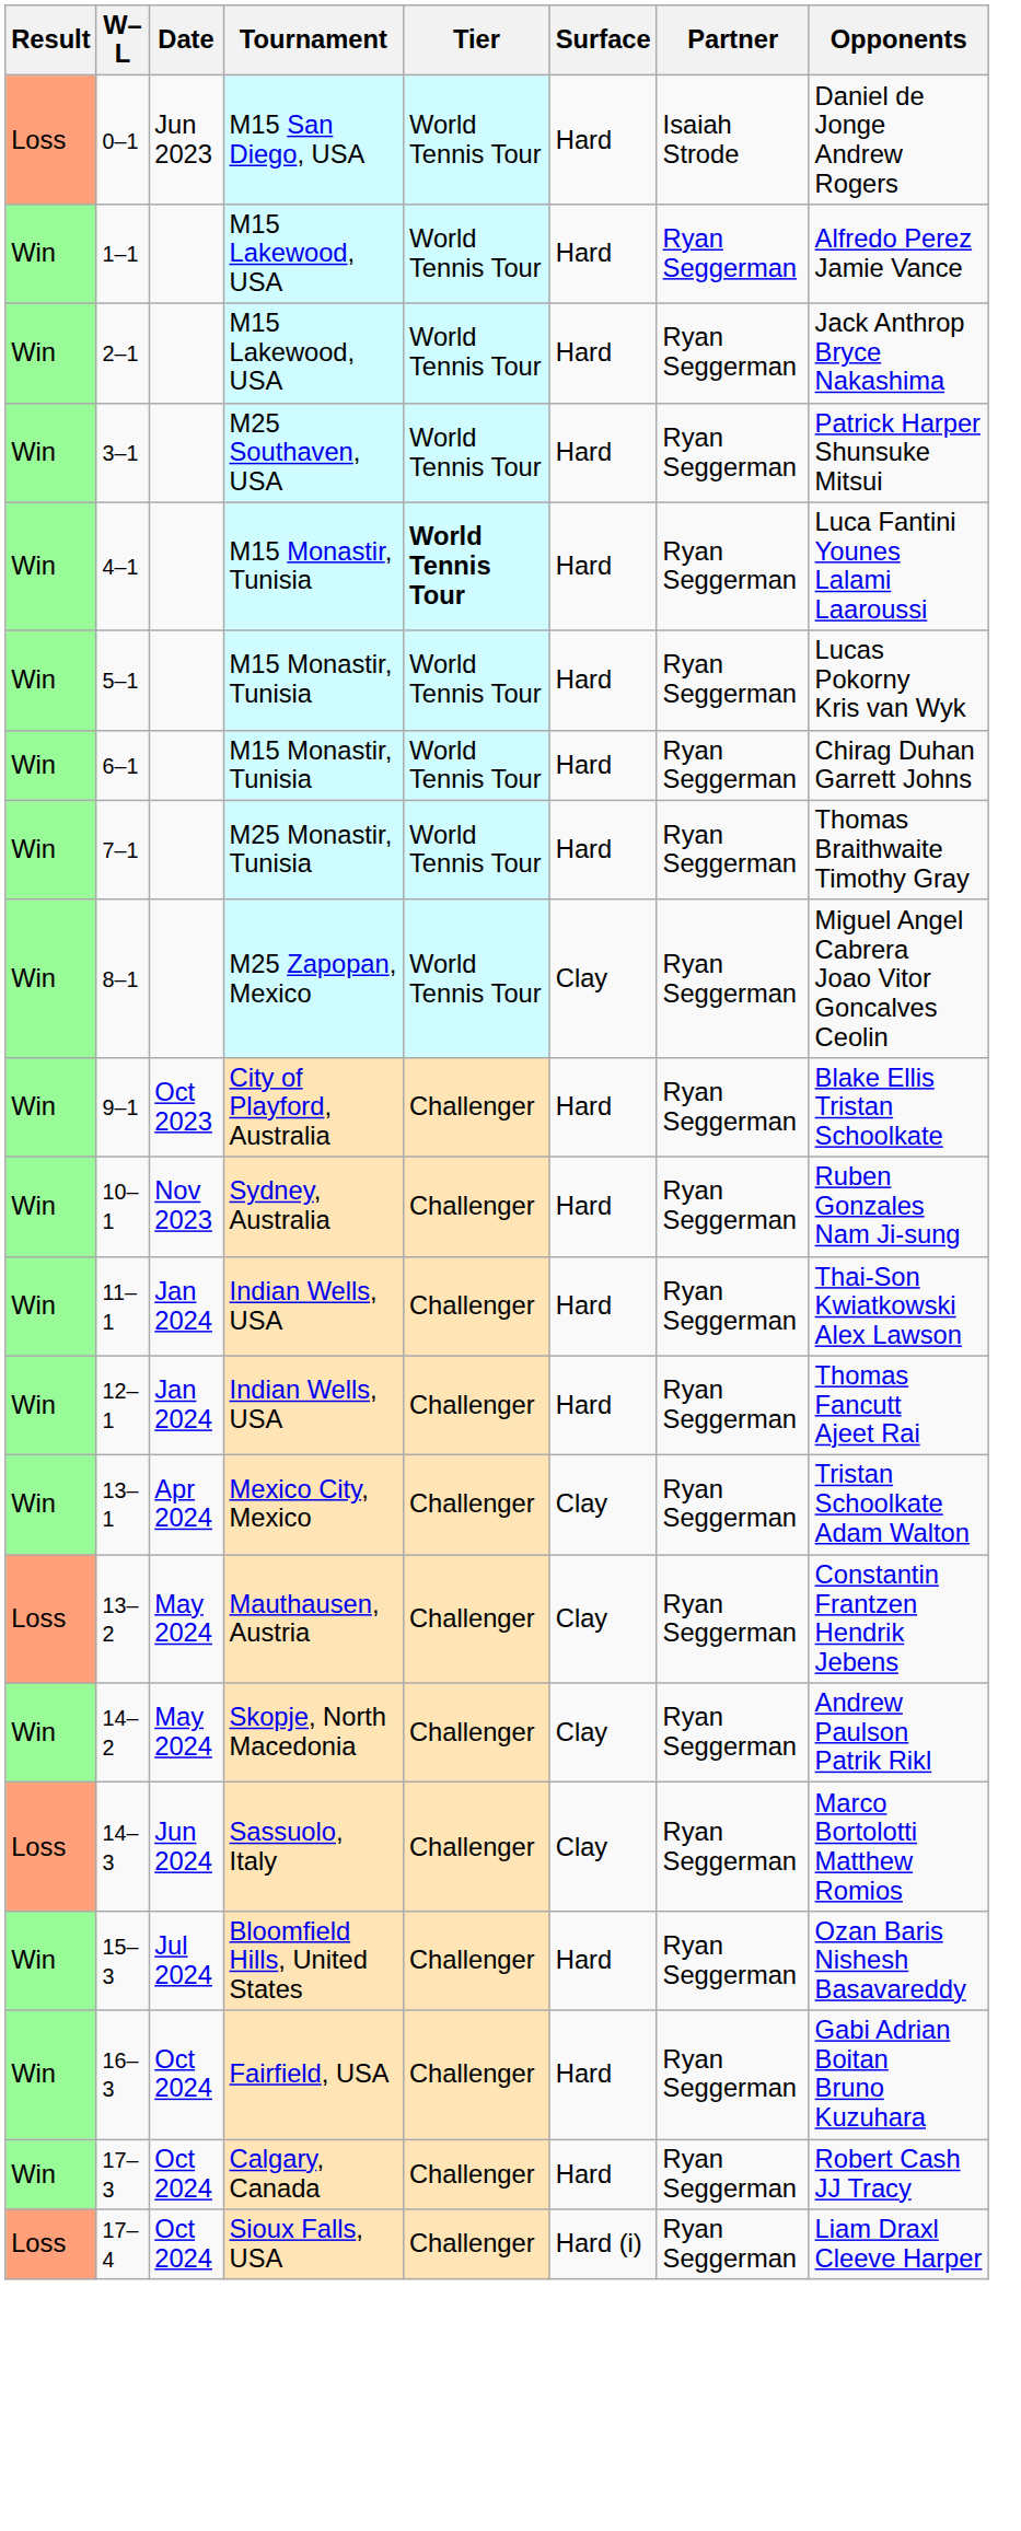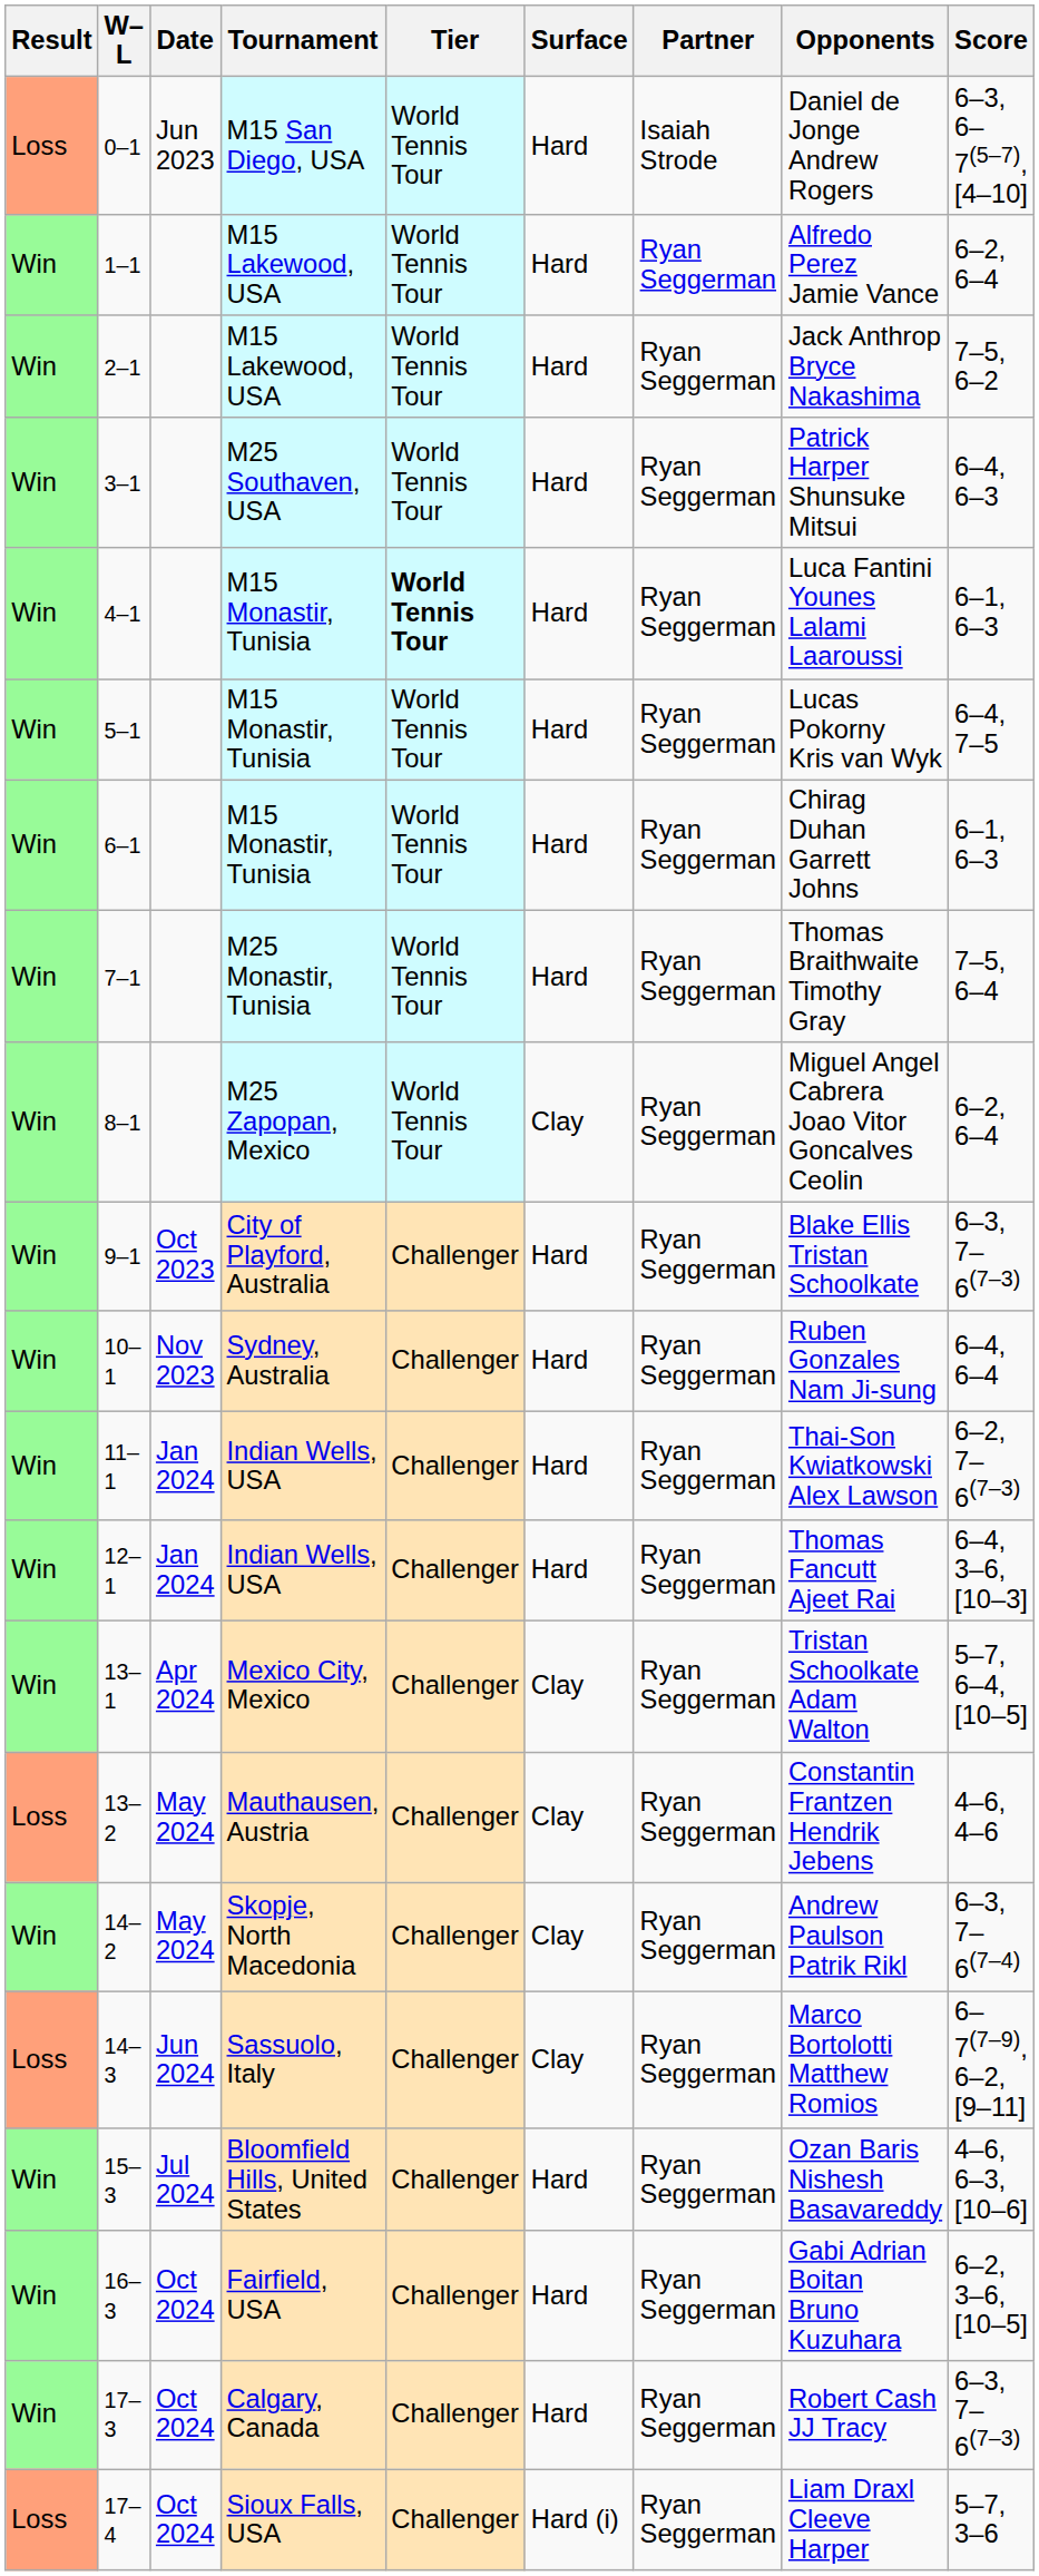 <table class="sortable wikitable nowrap">
 <tr>
 <th>Result</th>
 <th class="unsortable">W–L</th>
 <th>Date</th>
 <th>Tournament</th>
 <th>Tier</th>
 <th>Surface</th>
 <th>Partner</th>
 <th>Opponents</th>
+<th class="unsortable">Score</th>
 </tr>
 <tr>
 <td bgcolor="FFA07A">Loss</td>
 <td><small>0–1</small></td>
 <td>Jun 2023</td>
 <td style="background:#cffcff;">M15 <a href='#'>San Diego</a>, USA</td>
 <td style="background:#cffcff;">World Tennis Tour</td>
 <td>Hard</td>
 <td> Isaiah Strode</td>
 <td> Daniel de Jonge<br> Andrew Rogers</td>
+<td>6–3, 6–7<sup>(5–7)</sup>, [4–10]</td>
 </tr>
 <tr>
 <td bgcolor="98FB98">Win</td>
 <td><small>1–1</small></td>
 <td></td>
 <td style="background:#cffcff;">M15 <a href='#'>Lakewood</a>, USA</td>
 <td style="background:#cffcff;">World Tennis Tour</td>
 <td>Hard</td>
 <td> <a href='#'>Ryan Seggerman</a></td>
 <td> <a href='#'>Alfredo Perez</a><br> Jamie Vance</td>
+<td>6–2, 6–4</td>
 </tr>
 <tr>
 <td bgcolor="98FB98">Win</td>
 <td><small>2–1</small></td>
 <td></td>
 <td style="background:#cffcff;">M15 Lakewood, USA</td>
 <td style="background:#cffcff;">World Tennis Tour</td>
 <td>Hard</td>
 <td> Ryan Seggerman</td>
 <td> Jack Anthrop<br> <a href='#'>Bryce Nakashima</a></td>
+<td>7–5, 6–2</td>
 </tr>
 <tr>
 <td bgcolor="98FB98">Win</td>
 <td><small>3–1</small></td>
 <td></td>
 <td style="background:#cffcff;">M25 <a href='#'>Southaven</a>, USA</td>
 <td style="background:#cffcff;">World Tennis Tour</td>
 <td>Hard</td>
 <td> Ryan Seggerman</td>
 <td> <a href='#'>Patrick Harper</a><br> Shunsuke Mitsui</td>
+<td>6–4, 6–3</td>
 </tr>
 <tr>
 <td bgcolor="98FB98">Win</td>
 <td><small>4–1</small></td>
 <td></td>
 <td style="background:#cffcff;">M15 <a href='#'>Monastir</a>, Tunisia</td>
 <td style="background:#cffcff;"><strong>World Tennis Tour</strong></td>
 <td>Hard</td>
 <td> Ryan Seggerman</td>
 <td> Luca Fantini<br> <a href='#'>Younes Lalami Laaroussi</a></td>
+<td>6–1, 6–3</td>
 </tr>
 <tr>
 <td bgcolor="98FB98">Win</td>
 <td><small>5–1</small></td>
 <td></td>
 <td style="background:#cffcff;">M15 Monastir, Tunisia</td>
 <td style="background:#cffcff;">World Tennis Tour</td>
 <td>Hard</td>
 <td> Ryan Seggerman</td>
 <td> Lucas Pokorny<br> Kris van Wyk</td>
+<td>6–4, 7–5</td>
 </tr>
 <tr>
 <td bgcolor="98FB98">Win</td>
 <td><small>6–1</small></td>
 <td></td>
 <td style="background:#cffcff;">M15 Monastir, Tunisia</td>
 <td style="background:#cffcff;">World Tennis Tour</td>
 <td>Hard</td>
 <td> Ryan Seggerman</td>
 <td> Chirag Duhan<br> Garrett Johns</td>
+<td>6–1, 6–3</td>
 </tr>
 <tr>
 <td bgcolor="98FB98">Win</td>
 <td><small>7–1</small></td>
 <td></td>
 <td style="background:#cffcff;">M25 Monastir, Tunisia</td>
 <td style="background:#cffcff;">World Tennis Tour</td>
 <td>Hard</td>
 <td> Ryan Seggerman</td>
 <td> Thomas Braithwaite<br> Timothy Gray</td>
+<td>7–5, 6–4</td>
 </tr>
 <tr>
 <td bgcolor="98FB98">Win</td>
 <td><small>8–1</small></td>
 <td></td>
 <td style="background:#cffcff;">M25 <a href='#'>Zapopan</a>, Mexico</td>
 <td style="background:#cffcff;">World Tennis Tour</td>
 <td>Clay</td>
 <td> Ryan Seggerman</td>
 <td> Miguel Angel Cabrera<br> Joao Vitor Goncalves Ceolin</td>
+<td>6–2, 6–4</td>
 </tr>
 <tr>
 <td bgcolor="98FB98">Win</td>
 <td><small>9–1</small></td>
 <td><a href='#'>Oct 2023</a></td>
 <td style="background:moccasin;"><a href='#'>City of Playford</a>, Australia</td>
 <td style="background:moccasin;">Challenger</td>
 <td>Hard</td>
 <td> Ryan Seggerman</td>
 <td> <a href='#'>Blake Ellis</a><br> <a href='#'>Tristan Schoolkate</a></td>
+<td>6–3, 7–6<sup>(7–3)</sup></td>
 </tr>
 <tr>
 <td bgcolor="98FB98">Win</td>
 <td><small>10–1</small></td>
 <td><a href='#'>Nov 2023</a></td>
 <td style="background:moccasin;"><a href='#'>Sydney</a>, Australia</td>
 <td style="background:moccasin;">Challenger</td>
 <td>Hard</td>
 <td> Ryan Seggerman</td>
 <td> <a href='#'>Ruben Gonzales</a><br> <a href='#'>Nam Ji-sung</a></td>
+<td>6–4, 6–4</td>
 </tr>
 <tr>
 <td bgcolor="98FB98">Win</td>
 <td><small>11–1</small></td>
 <td><a href='#'>Jan 2024</a></td>
 <td style="background:moccasin;"><a href='#'>Indian Wells</a>, USA</td>
 <td style="background:moccasin;">Challenger</td>
 <td>Hard</td>
 <td> Ryan Seggerman</td>
 <td> <a href='#'>Thai-Son Kwiatkowski</a><br> <a href='#'>Alex Lawson</a></td>
+<td>6–2, 7–6<sup>(7–3)</sup></td>
 </tr>
 <tr>
 <td bgcolor="98FB98">Win</td>
 <td><small>12–1</small></td>
 <td><a href='#'>Jan 2024</a></td>
 <td style="background:moccasin;"><a href='#'>Indian Wells</a>, USA</td>
 <td style="background:moccasin;">Challenger</td>
 <td>Hard</td>
 <td> Ryan Seggerman</td>
 <td> <a href='#'>Thomas Fancutt</a><br> <a href='#'>Ajeet Rai</a></td>
+<td>6–4, 3–6, [10–3]</td>
 </tr>
 <tr>
 <td bgcolor="98FB98">Win</td>
 <td><small>13–1</small></td>
 <td><a href='#'>Apr 2024</a></td>
 <td style="background:moccasin;"><a href='#'>Mexico City</a>, Mexico</td>
 <td style="background:moccasin;">Challenger</td>
 <td>Clay</td>
 <td> Ryan Seggerman</td>
 <td> <a href='#'>Tristan Schoolkate</a><br> <a href='#'>Adam Walton</a></td>
+<td>5–7, 6–4, [10–5]</td>
 </tr>
 <tr>
 <td bgcolor="FFA07A">Loss</td>
 <td><small>13–2</small></td>
 <td><a href='#'>May 2024</a></td>
 <td style="background:moccasin;"><a href='#'>Mauthausen</a>, Austria</td>
 <td style="background:moccasin;">Challenger</td>
 <td>Clay</td>
 <td> Ryan Seggerman</td>
 <td> <a href='#'>Constantin Frantzen</a><br> <a href='#'>Hendrik Jebens</a></td>
+<td>4–6, 4–6</td>
 </tr>
 <tr>
 <td bgcolor="98FB98">Win</td>
 <td><small>14–2</small></td>
 <td><a href='#'>May 2024</a></td>
 <td style="background:moccasin;"><a href='#'>Skopje</a>, North Macedonia</td>
 <td style="background:moccasin;">Challenger</td>
 <td>Clay</td>
 <td> Ryan Seggerman</td>
 <td> <a href='#'>Andrew Paulson</a><br> <a href='#'>Patrik Rikl</a></td>
+<td>6–3, 7–6<sup>(7–4)</sup></td>
 </tr>
 <tr>
 <td bgcolor=FFA07A>Loss</td>
 <td><small>14–3</small></td>
 <td><a href='#'>Jun 2024</a></td>
 <td style="background:moccasin;"><a href='#'>Sassuolo</a>, Italy</td>
 <td style="background:moccasin;">Challenger</td>
 <td>Clay</td>
 <td> Ryan Seggerman</td>
 <td> <a href='#'>Marco Bortolotti</a><br> <a href='#'>Matthew Romios</a></td>
+<td>6–7<sup>(7–9)</sup>, 6–2, [9–11]</td>
 </tr>
 <tr>
 <td bgcolor="98FB98">Win</td>
 <td><small>15–3</small></td>
 <td><a href='#'>Jul 2024</a></td>
 <td style="background:moccasin;"><a href='#'>Bloomfield Hills</a>, United States</td>
 <td style="background:moccasin;">Challenger</td>
 <td>Hard</td>
 <td> Ryan Seggerman</td>
 <td> <a href='#'>Ozan Baris</a><br> <a href='#'>Nishesh Basavareddy</a></td>
+<td>4–6, 6–3, [10–6]</td>
 </tr>
 <tr>
 <td bgcolor="98FB98">Win</td>
 <td><small>16–3</small></td>
 <td><a href='#'>Oct 2024</a></td>
 <td style="background:moccasin;"><a href='#'>Fairfield</a>, USA</td>
 <td style="background:moccasin;">Challenger</td>
 <td>Hard</td>
 <td> Ryan Seggerman</td>
 <td> <a href='#'>Gabi Adrian Boitan</a><br> <a href='#'>Bruno Kuzuhara</a></td>
+<td>6–2, 3–6, [10–5]</td>
 </tr>
 <tr>
 <td bgcolor="98FB98">Win</td>
 <td><small>17–3</small></td>
 <td><a href='#'>Oct 2024</a></td>
 <td style="background:moccasin;"><a href='#'>Calgary</a>, Canada</td>
 <td style="background:moccasin;">Challenger</td>
 <td>Hard</td>
 <td> Ryan Seggerman</td>
 <td> <a href='#'>Robert Cash</a><br> <a href='#'>JJ Tracy</a></td>
+<td>6–3, 7–6<sup>(7–3)</sup></td>
 </tr>
 <tr>
 <td bgcolor=FFA07A>Loss</td>
 <td><small>17–4</small></td>
 <td><a href='#'>Oct 2024</a></td>
 <td style="background:moccasin;"><a href='#'>Sioux Falls</a>, USA</td>
 <td style="background:moccasin;">Challenger</td>
 <td>Hard (i)</td>
 <td> Ryan Seggerman</td>
 <td> <a href='#'>Liam Draxl</a><br> <a href='#'>Cleeve Harper</a></td>
+<td>5–7, 3–6</td>
 </tr>
 </table>
